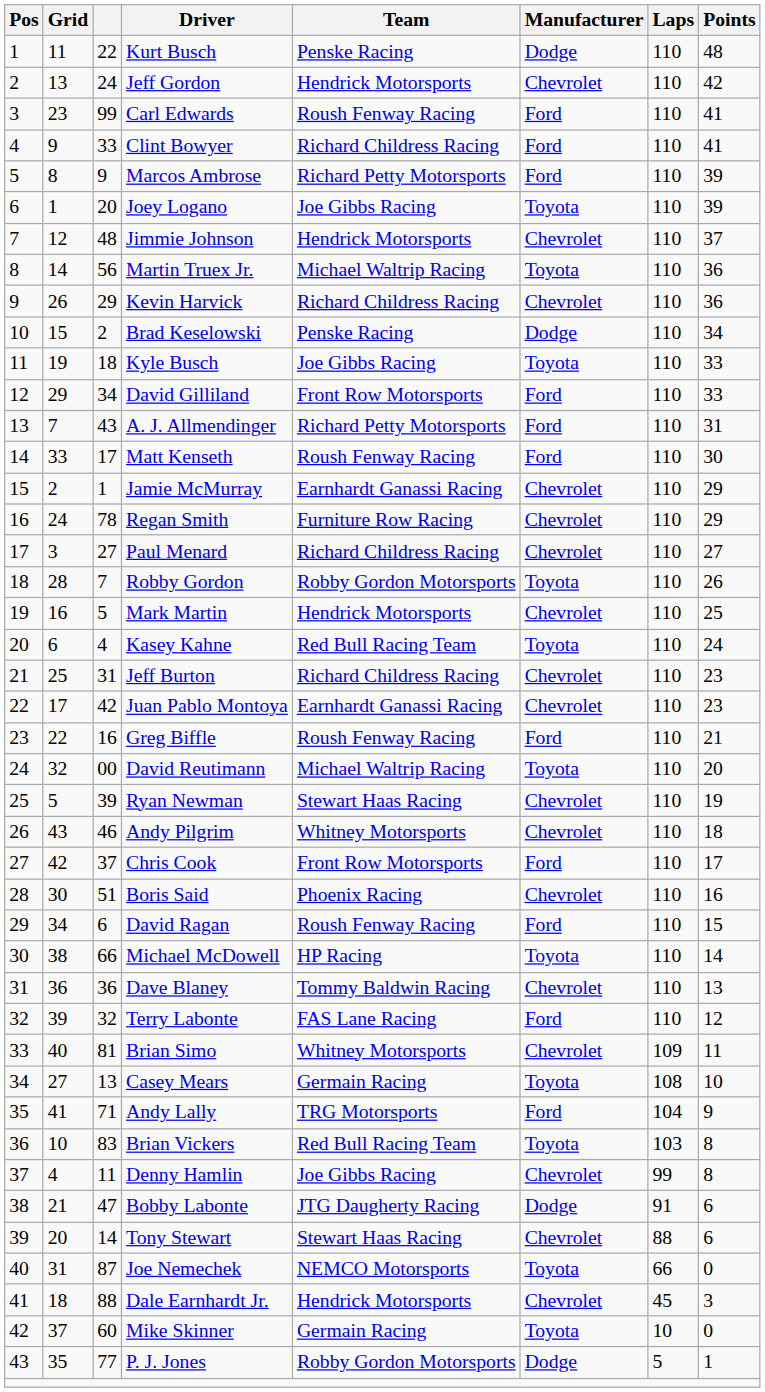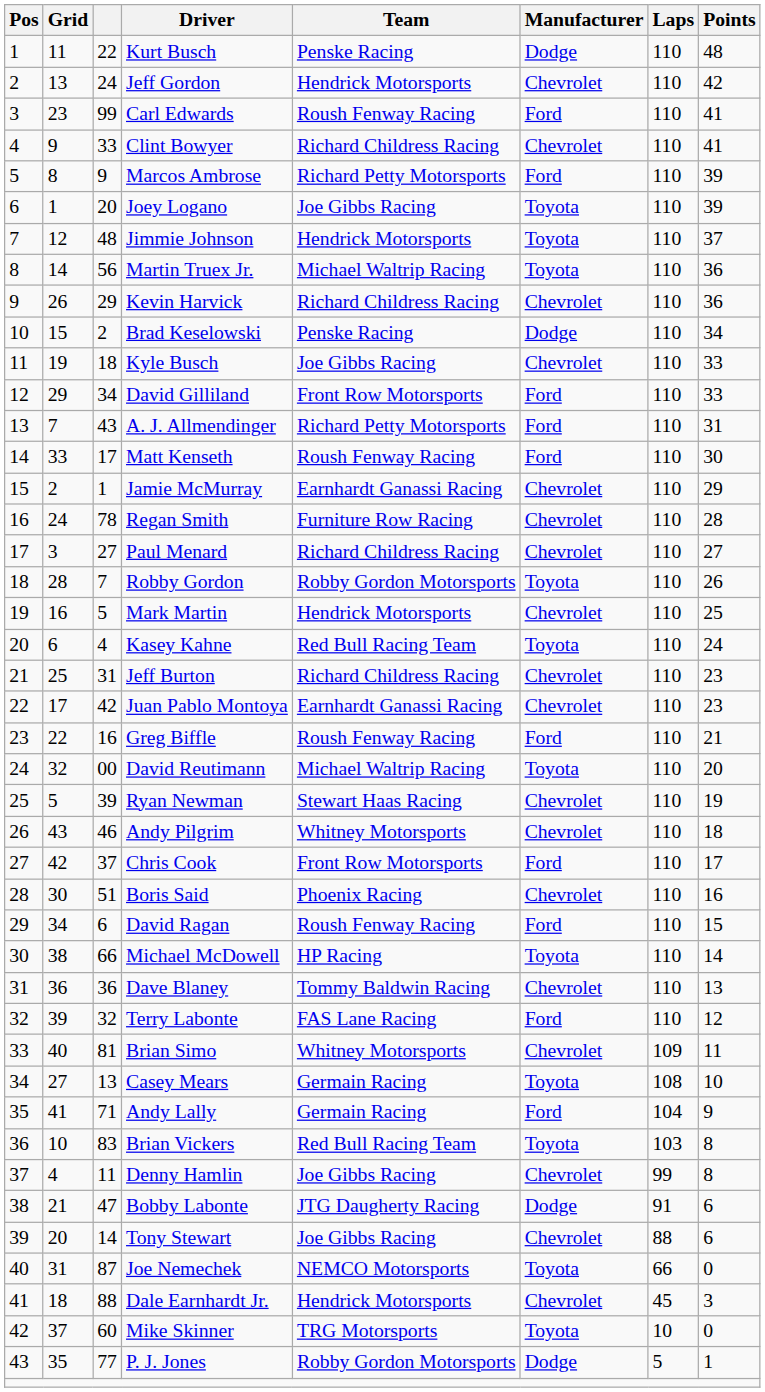 <table class="sortable wikitable" border="1">
 <tr>
 <th>Pos</th>
 <th>Grid</th>
 <th></th>
 <th>Driver</th>
 <th>Team</th>
 <th>Manufacturer</th>
 <th>Laps</th>
 <th>Points</th>
 </tr>
 <tr>
 <td>1</td>
 <td>11</td>
 <td>22</td>
 <td><a href='#'>Kurt Busch</a></td>
 <td><a href='#'>Penske Racing</a></td>
 <td><a href='#'>Dodge</a></td>
 <td>110</td>
 <td>48</td>
 </tr>
 <tr>
 <td>2</td>
 <td>13</td>
 <td>24</td>
 <td><a href='#'>Jeff Gordon</a></td>
 <td><a href='#'>Hendrick Motorsports</a></td>
 <td><a href='#'>Chevrolet</a></td>
 <td>110</td>
 <td>42</td>
 </tr>
 <tr>
 <td>3</td>
 <td>23</td>
 <td>99</td>
 <td><a href='#'>Carl Edwards</a></td>
 <td><a href='#'>Roush Fenway Racing</a></td>
 <td><a href='#'>Ford</a></td>
 <td>110</td>
 <td>41</td>
 </tr>
 <tr>
 <td>4</td>
 <td>9</td>
 <td>33</td>
 <td><a href='#'>Clint Bowyer</a></td>
 <td><a href='#'>Richard Childress Racing</a></td>
-<td><a href='#'>Ford</a></td>
+<td><a href='#'>Chevrolet</a></td>
 <td>110</td>
 <td>41</td>
 </tr>
 <tr>
 <td>5</td>
 <td>8</td>
 <td>9</td>
 <td><a href='#'>Marcos Ambrose</a></td>
 <td><a href='#'>Richard Petty Motorsports</a></td>
 <td><a href='#'>Ford</a></td>
 <td>110</td>
 <td>39</td>
 </tr>
 <tr>
 <td>6</td>
 <td>1</td>
 <td>20</td>
 <td><a href='#'>Joey Logano</a></td>
 <td><a href='#'>Joe Gibbs Racing</a></td>
 <td><a href='#'>Toyota</a></td>
 <td>110</td>
 <td>39</td>
 </tr>
 <tr>
 <td>7</td>
 <td>12</td>
 <td>48</td>
 <td><a href='#'>Jimmie Johnson</a></td>
 <td><a href='#'>Hendrick Motorsports</a></td>
-<td><a href='#'>Chevrolet</a></td>
+<td><a href='#'>Toyota</a></td>
 <td>110</td>
 <td>37</td>
 </tr>
 <tr>
 <td>8</td>
 <td>14</td>
 <td>56</td>
 <td><a href='#'>Martin Truex Jr.</a></td>
 <td><a href='#'>Michael Waltrip Racing</a></td>
 <td><a href='#'>Toyota</a></td>
 <td>110</td>
 <td>36</td>
 </tr>
 <tr>
 <td>9</td>
 <td>26</td>
 <td>29</td>
 <td><a href='#'>Kevin Harvick</a></td>
 <td><a href='#'>Richard Childress Racing</a></td>
 <td><a href='#'>Chevrolet</a></td>
 <td>110</td>
 <td>36</td>
 </tr>
 <tr>
 <td>10</td>
 <td>15</td>
 <td>2</td>
 <td><a href='#'>Brad Keselowski</a></td>
 <td><a href='#'>Penske Racing</a></td>
 <td><a href='#'>Dodge</a></td>
 <td>110</td>
 <td>34</td>
 </tr>
 <tr>
 <td>11</td>
 <td>19</td>
 <td>18</td>
 <td><a href='#'>Kyle Busch</a></td>
 <td><a href='#'>Joe Gibbs Racing</a></td>
-<td><a href='#'>Toyota</a></td>
+<td><a href='#'>Chevrolet</a></td>
 <td>110</td>
 <td>33</td>
 </tr>
 <tr>
 <td>12</td>
 <td>29</td>
 <td>34</td>
 <td><a href='#'>David Gilliland</a></td>
 <td><a href='#'>Front Row Motorsports</a></td>
 <td><a href='#'>Ford</a></td>
 <td>110</td>
 <td>33</td>
 </tr>
 <tr>
 <td>13</td>
 <td>7</td>
 <td>43</td>
 <td><a href='#'>A. J. Allmendinger</a></td>
 <td><a href='#'>Richard Petty Motorsports</a></td>
 <td><a href='#'>Ford</a></td>
 <td>110</td>
 <td>31</td>
 </tr>
 <tr>
 <td>14</td>
 <td>33</td>
 <td>17</td>
 <td><a href='#'>Matt Kenseth</a></td>
 <td><a href='#'>Roush Fenway Racing</a></td>
 <td><a href='#'>Ford</a></td>
 <td>110</td>
 <td>30</td>
 </tr>
 <tr>
 <td>15</td>
 <td>2</td>
 <td>1</td>
 <td><a href='#'>Jamie McMurray</a></td>
 <td><a href='#'>Earnhardt Ganassi Racing</a></td>
 <td><a href='#'>Chevrolet</a></td>
 <td>110</td>
 <td>29</td>
 </tr>
 <tr>
 <td>16</td>
 <td>24</td>
 <td>78</td>
 <td><a href='#'>Regan Smith</a></td>
 <td><a href='#'>Furniture Row Racing</a></td>
 <td><a href='#'>Chevrolet</a></td>
 <td>110</td>
-<td>29</td>
+<td>28</td>
 </tr>
 <tr>
 <td>17</td>
 <td>3</td>
 <td>27</td>
 <td><a href='#'>Paul Menard</a></td>
 <td><a href='#'>Richard Childress Racing</a></td>
 <td><a href='#'>Chevrolet</a></td>
 <td>110</td>
 <td>27</td>
 </tr>
 <tr>
 <td>18</td>
 <td>28</td>
 <td>7</td>
 <td><a href='#'>Robby Gordon</a></td>
 <td><a href='#'>Robby Gordon Motorsports</a></td>
 <td><a href='#'>Toyota</a></td>
 <td>110</td>
 <td>26</td>
 </tr>
 <tr>
 <td>19</td>
 <td>16</td>
 <td>5</td>
 <td><a href='#'>Mark Martin</a></td>
 <td><a href='#'>Hendrick Motorsports</a></td>
 <td><a href='#'>Chevrolet</a></td>
 <td>110</td>
 <td>25</td>
 </tr>
 <tr>
 <td>20</td>
 <td>6</td>
 <td>4</td>
 <td><a href='#'>Kasey Kahne</a></td>
 <td><a href='#'>Red Bull Racing Team</a></td>
 <td><a href='#'>Toyota</a></td>
 <td>110</td>
 <td>24</td>
 </tr>
 <tr>
 <td>21</td>
 <td>25</td>
 <td>31</td>
 <td><a href='#'>Jeff Burton</a></td>
 <td><a href='#'>Richard Childress Racing</a></td>
 <td><a href='#'>Chevrolet</a></td>
 <td>110</td>
 <td>23</td>
 </tr>
 <tr>
 <td>22</td>
 <td>17</td>
 <td>42</td>
 <td><a href='#'>Juan Pablo Montoya</a></td>
 <td><a href='#'>Earnhardt Ganassi Racing</a></td>
 <td><a href='#'>Chevrolet</a></td>
 <td>110</td>
 <td>23</td>
 </tr>
 <tr>
 <td>23</td>
 <td>22</td>
 <td>16</td>
 <td><a href='#'>Greg Biffle</a></td>
 <td><a href='#'>Roush Fenway Racing</a></td>
 <td><a href='#'>Ford</a></td>
 <td>110</td>
 <td>21</td>
 </tr>
 <tr>
 <td>24</td>
 <td>32</td>
 <td>00</td>
 <td><a href='#'>David Reutimann</a></td>
 <td><a href='#'>Michael Waltrip Racing</a></td>
 <td><a href='#'>Toyota</a></td>
 <td>110</td>
 <td>20</td>
 </tr>
 <tr>
 <td>25</td>
 <td>5</td>
 <td>39</td>
 <td><a href='#'>Ryan Newman</a></td>
 <td><a href='#'>Stewart Haas Racing</a></td>
 <td><a href='#'>Chevrolet</a></td>
 <td>110</td>
 <td>19</td>
 </tr>
 <tr>
 <td>26</td>
 <td>43</td>
 <td>46</td>
 <td><a href='#'>Andy Pilgrim</a></td>
 <td><a href='#'>Whitney Motorsports</a></td>
 <td><a href='#'>Chevrolet</a></td>
 <td>110</td>
 <td>18</td>
 </tr>
 <tr>
 <td>27</td>
 <td>42</td>
 <td>37</td>
 <td><a href='#'>Chris Cook</a></td>
 <td><a href='#'>Front Row Motorsports</a></td>
 <td><a href='#'>Ford</a></td>
 <td>110</td>
 <td>17</td>
 </tr>
 <tr>
 <td>28</td>
 <td>30</td>
 <td>51</td>
 <td><a href='#'>Boris Said</a></td>
 <td><a href='#'>Phoenix Racing</a></td>
 <td><a href='#'>Chevrolet</a></td>
 <td>110</td>
 <td>16</td>
 </tr>
 <tr>
 <td>29</td>
 <td>34</td>
 <td>6</td>
 <td><a href='#'>David Ragan</a></td>
 <td><a href='#'>Roush Fenway Racing</a></td>
 <td><a href='#'>Ford</a></td>
 <td>110</td>
 <td>15</td>
 </tr>
 <tr>
 <td>30</td>
 <td>38</td>
 <td>66</td>
 <td><a href='#'>Michael McDowell</a></td>
 <td><a href='#'>HP Racing</a></td>
 <td><a href='#'>Toyota</a></td>
 <td>110</td>
 <td>14</td>
 </tr>
 <tr>
 <td>31</td>
 <td>36</td>
 <td>36</td>
 <td><a href='#'>Dave Blaney</a></td>
 <td><a href='#'>Tommy Baldwin Racing</a></td>
 <td><a href='#'>Chevrolet</a></td>
 <td>110</td>
 <td>13</td>
 </tr>
 <tr>
 <td>32</td>
 <td>39</td>
 <td>32</td>
 <td><a href='#'>Terry Labonte</a></td>
 <td><a href='#'>FAS Lane Racing</a></td>
 <td><a href='#'>Ford</a></td>
 <td>110</td>
 <td>12</td>
 </tr>
 <tr>
 <td>33</td>
 <td>40</td>
 <td>81</td>
 <td><a href='#'>Brian Simo</a></td>
 <td><a href='#'>Whitney Motorsports</a></td>
 <td><a href='#'>Chevrolet</a></td>
 <td>109</td>
 <td>11</td>
 </tr>
 <tr>
 <td>34</td>
 <td>27</td>
 <td>13</td>
 <td><a href='#'>Casey Mears</a></td>
 <td><a href='#'>Germain Racing</a></td>
 <td><a href='#'>Toyota</a></td>
 <td>108</td>
 <td>10</td>
 </tr>
 <tr>
 <td>35</td>
 <td>41</td>
 <td>71</td>
 <td><a href='#'>Andy Lally</a></td>
-<td><a href='#'>TRG Motorsports</a></td>
+<td><a href='#'>Germain Racing</a></td>
 <td><a href='#'>Ford</a></td>
 <td>104</td>
 <td>9</td>
 </tr>
 <tr>
 <td>36</td>
 <td>10</td>
 <td>83</td>
 <td><a href='#'>Brian Vickers</a></td>
 <td><a href='#'>Red Bull Racing Team</a></td>
 <td><a href='#'>Toyota</a></td>
 <td>103</td>
 <td>8</td>
 </tr>
 <tr>
 <td>37</td>
 <td>4</td>
 <td>11</td>
 <td><a href='#'>Denny Hamlin</a></td>
 <td><a href='#'>Joe Gibbs Racing</a></td>
 <td><a href='#'>Chevrolet</a></td>
 <td>99</td>
 <td>8</td>
 </tr>
 <tr>
 <td>38</td>
 <td>21</td>
 <td>47</td>
 <td><a href='#'>Bobby Labonte</a></td>
 <td><a href='#'>JTG Daugherty Racing</a></td>
 <td><a href='#'>Dodge</a></td>
 <td>91</td>
 <td>6</td>
 </tr>
 <tr>
 <td>39</td>
 <td>20</td>
 <td>14</td>
 <td><a href='#'>Tony Stewart</a></td>
-<td><a href='#'>Stewart Haas Racing</a></td>
+<td><a href='#'>Joe Gibbs Racing</a></td>
 <td><a href='#'>Chevrolet</a></td>
 <td>88</td>
 <td>6</td>
 </tr>
 <tr>
 <td>40</td>
 <td>31</td>
 <td>87</td>
 <td><a href='#'>Joe Nemechek</a></td>
 <td><a href='#'>NEMCO Motorsports</a></td>
 <td><a href='#'>Toyota</a></td>
 <td>66</td>
 <td>0</td>
 </tr>
 <tr>
 <td>41</td>
 <td>18</td>
 <td>88</td>
 <td><a href='#'>Dale Earnhardt Jr.</a></td>
 <td><a href='#'>Hendrick Motorsports</a></td>
 <td><a href='#'>Chevrolet</a></td>
 <td>45</td>
 <td>3</td>
 </tr>
 <tr>
 <td>42</td>
 <td>37</td>
 <td>60</td>
 <td><a href='#'>Mike Skinner</a></td>
-<td><a href='#'>Germain Racing</a></td>
+<td><a href='#'>TRG Motorsports</a></td>
 <td><a href='#'>Toyota</a></td>
 <td>10</td>
 <td>0</td>
 </tr>
 <tr>
 <td>43</td>
 <td>35</td>
 <td>77</td>
 <td><a href='#'>P. J. Jones</a></td>
 <td><a href='#'>Robby Gordon Motorsports</a></td>
 <td><a href='#'>Dodge</a></td>
 <td>5</td>
 <td>1</td>
 </tr>
 <tr class="sortbottom">
 <td colspan="8"></td>
 </tr>
 </table>
